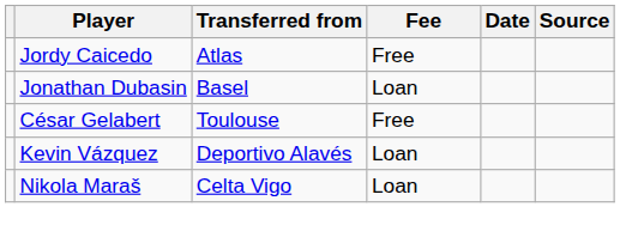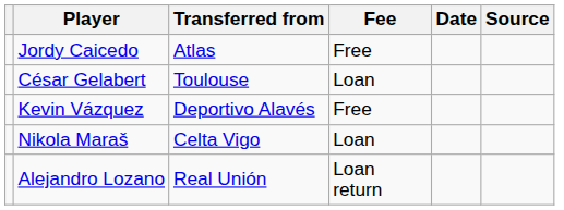 <table class="wikitable plainrowheaders sortable">
 <tr>
 <th></th>
 <th scope="col">Player</th>
 <th>Transferred from</th>
 <th style="width: 80px;">Fee</th>
 <th scope="col">Date</th>
 <th scope="col">Source</th>
 </tr>
 <tr>
 <td align="center"></td>
 <td> <a href='#'>Jordy Caicedo</a></td>
 <td> <a href='#'>Atlas</a></td>
 <td>Free</td>
 <td></td>
 <td></td>
 </tr>
 <tr>
 <td align="center"></td>
-<td> <a href='#'>Jonathan Dubasin</a></td>
-<td> <a href='#'>Basel</a></td>
-<td>Loan</td>
-<td></td>
-<td></td>
-</tr>
-<tr>
-<td align="center"></td>
 <td> <a href='#'>César Gelabert</a></td>
 <td> <a href='#'>Toulouse</a></td>
-<td>Free</td>
+<td>Loan</td>
 <td></td>
 <td></td>
 </tr>
 <tr>
 <td align="center"></td>
 <td> <a href='#'>Kevin Vázquez</a></td>
 <td> <a href='#'>Deportivo Alavés</a></td>
-<td>Loan</td>
+<td>Free</td>
 <td></td>
 <td></td>
 </tr>
 <tr>
 <td align="center"></td>
 <td> <a href='#'>Nikola Maraš</a></td>
 <td> <a href='#'>Celta Vigo</a></td>
 <td>Loan</td>
 <td></td>
 <td></td>
 </tr>
+<tr>
+<td align="center"></td>
+<td> <a href='#'>Alejandro Lozano</a></td>
+<td> <a href='#'>Real Unión</a></td>
+<td>Loan return</td>
+<td></td>
+<td></td>
+</tr>
 </table>
